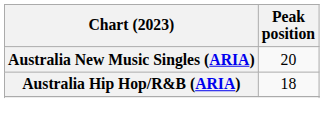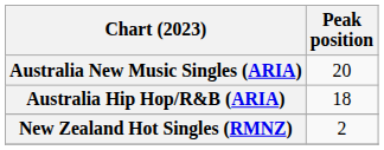 <table class="wikitable sortable plainrowheaders" style="text-align:center">
 <tr>
 <th scope="col">Chart (2023)</th>
 <th scope="col">Peak<br>position</th>
 </tr>
 <tr>
 <th scope="row">Australia New Music Singles (<a href='#'>ARIA</a>)</th>
 <td>20</td>
 </tr>
 <tr>
 <th scope="row">Australia Hip Hop/R&B (<a href='#'>ARIA</a>)</th>
 <td>18</td>
 </tr>
 <tr>
 </tr>
 <tr>
 </tr>
 <tr>
 </tr>
 <tr>
+<th scope="row">New Zealand Hot Singles (<a href='#'>RMNZ</a>)</th>
+<td>2</td>
+</tr>
+<tr>
 </tr>
 <tr>
 </tr>
 <tr>
 </tr>
 </table>
